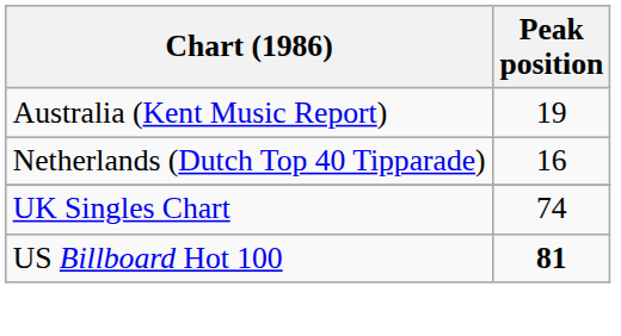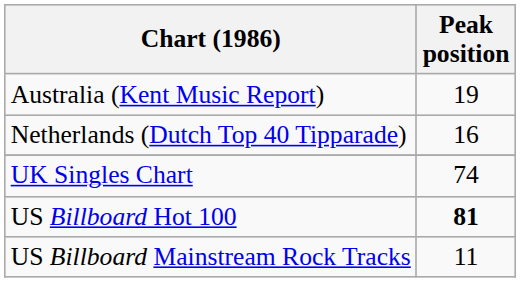 <table class="wikitable sortable">
 <tr>
 <th>Chart (1986)</th>
 <th>Peak<br>position</th>
 </tr>
 <tr>
 <td>Australia (<a href='#'>Kent Music Report</a>)</td>
 <td style="text-align:center;">19</td>
 </tr>
 <tr>
 <td>Netherlands (<a href='#'>Dutch Top 40 Tipparade</a>)</td>
 <td style="text-align:center;">16</td>
 </tr>
 <tr>
 </tr>
 <tr>
 <td><a href='#'>UK Singles Chart</a></td>
 <td style="text-align:center;">74</td>
 </tr>
 <tr>
 <td>US <a href='#'><em>Billboard</em> Hot 100</a></td>
 <td style="text-align:center;"><strong>81</strong></td>
 </tr>
+<tr>
+<td>US <em>Billboard</em> <a href='#'>Mainstream Rock Tracks</a></td>
+<td style="text-align:center;">11</td>
+</tr>
 </table>
